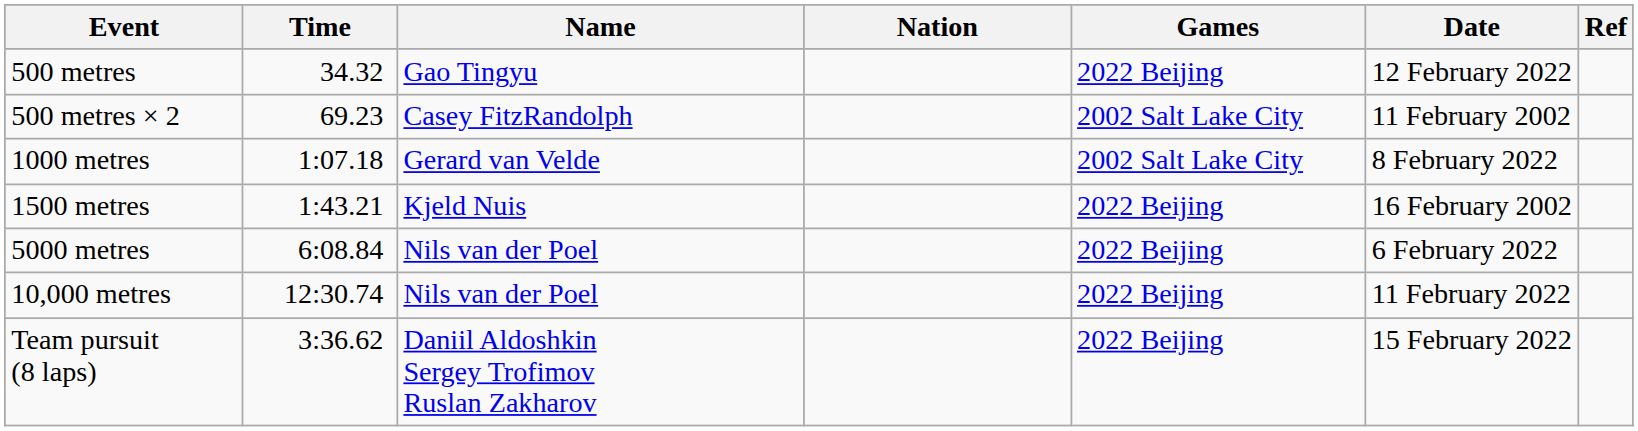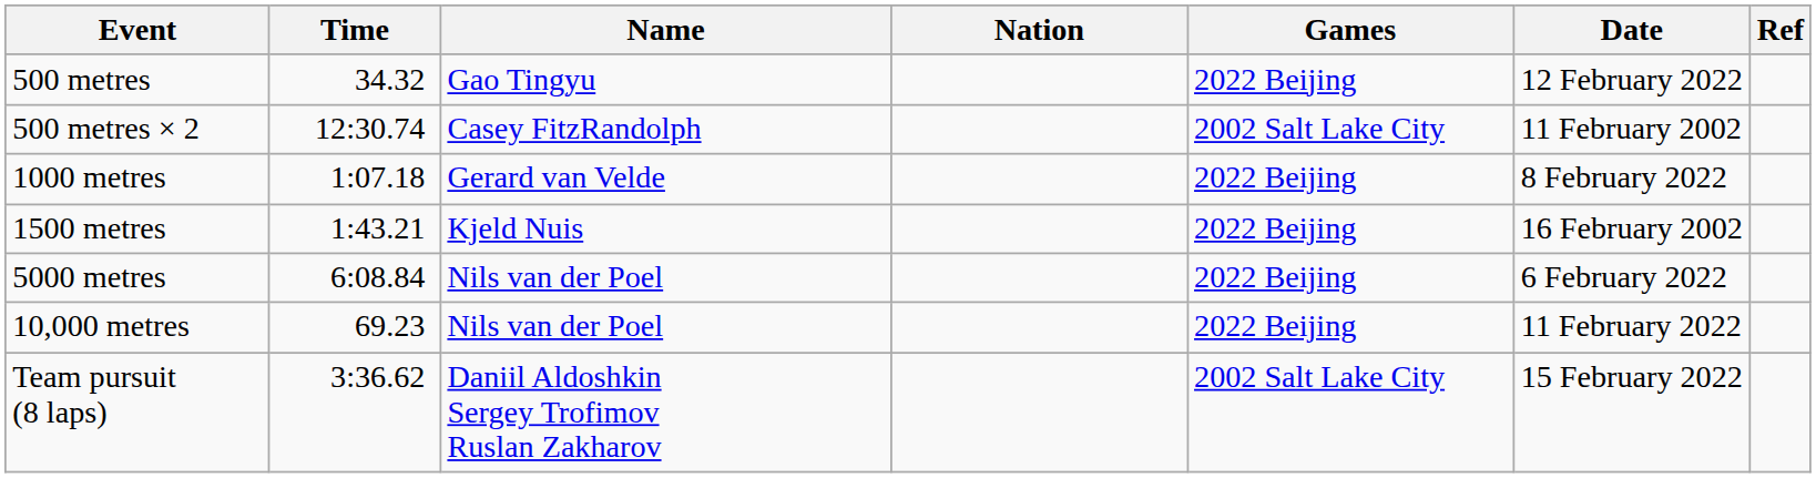 <table class="wikitable sortable">
 <tr>
 <th style="width:8em">Event</th>
 <th style="width:5em">Time</th>
 <th style="width:14em">Name</th>
 <th style="width:9em">Nation</th>
 <th style="width:10em">Games</th>
 <th>Date</th>
 <th>Ref</th>
 </tr>
 <tr>
 <td>500 metres</td>
 <td align=right>34.32 </td>
 <td><a href='#'>Gao Tingyu</a></td>
 <td></td>
 <td><a href='#'>2022 Beijing</a></td>
 <td>12 February 2022</td>
 <td></td>
 </tr>
 <tr>
 <td>500 metres × 2</td>
-<td align=right>69.23 </td>
+<td align=right>12:30.74 </td>
 <td><a href='#'>Casey FitzRandolph</a></td>
 <td></td>
 <td><a href='#'>2002 Salt Lake City</a></td>
 <td>11 February 2002</td>
 <td></td>
 </tr>
 <tr>
 <td>1000 metres</td>
 <td align=right>1:07.18 </td>
 <td><a href='#'>Gerard van Velde</a></td>
 <td></td>
-<td><a href='#'>2002 Salt Lake City</a></td>
+<td><a href='#'>2022 Beijing</a></td>
 <td>8 February 2022</td>
 <td></td>
 </tr>
 <tr>
 <td>1500 metres</td>
 <td align=right>1:43.21 </td>
 <td><a href='#'>Kjeld Nuis</a></td>
 <td></td>
 <td><a href='#'>2022 Beijing</a></td>
 <td>16 February 2002</td>
 <td></td>
 </tr>
 <tr>
 <td>5000 metres</td>
 <td align=right>6:08.84 </td>
 <td><a href='#'>Nils van der Poel</a></td>
 <td></td>
 <td><a href='#'>2022 Beijing</a></td>
 <td>6 February 2022</td>
 <td></td>
 </tr>
 <tr>
 <td>10,000 metres</td>
-<td align=right>12:30.74 </td>
+<td align=right>69.23 </td>
 <td><a href='#'>Nils van der Poel</a></td>
 <td></td>
 <td><a href='#'>2022 Beijing</a></td>
 <td>11 February 2022</td>
 <td></td>
 </tr>
 <tr valign=top>
 <td>Team pursuit<br>(8 laps)</td>
 <td align=right>3:36.62 </td>
 <td><a href='#'>Daniil Aldoshkin</a><br><a href='#'>Sergey Trofimov</a><br><a href='#'>Ruslan Zakharov</a></td>
 <td></td>
-<td><a href='#'>2022 Beijing</a></td>
+<td><a href='#'>2002 Salt Lake City</a></td>
 <td>15 February 2022</td>
 <td></td>
 </tr>
 </table>
